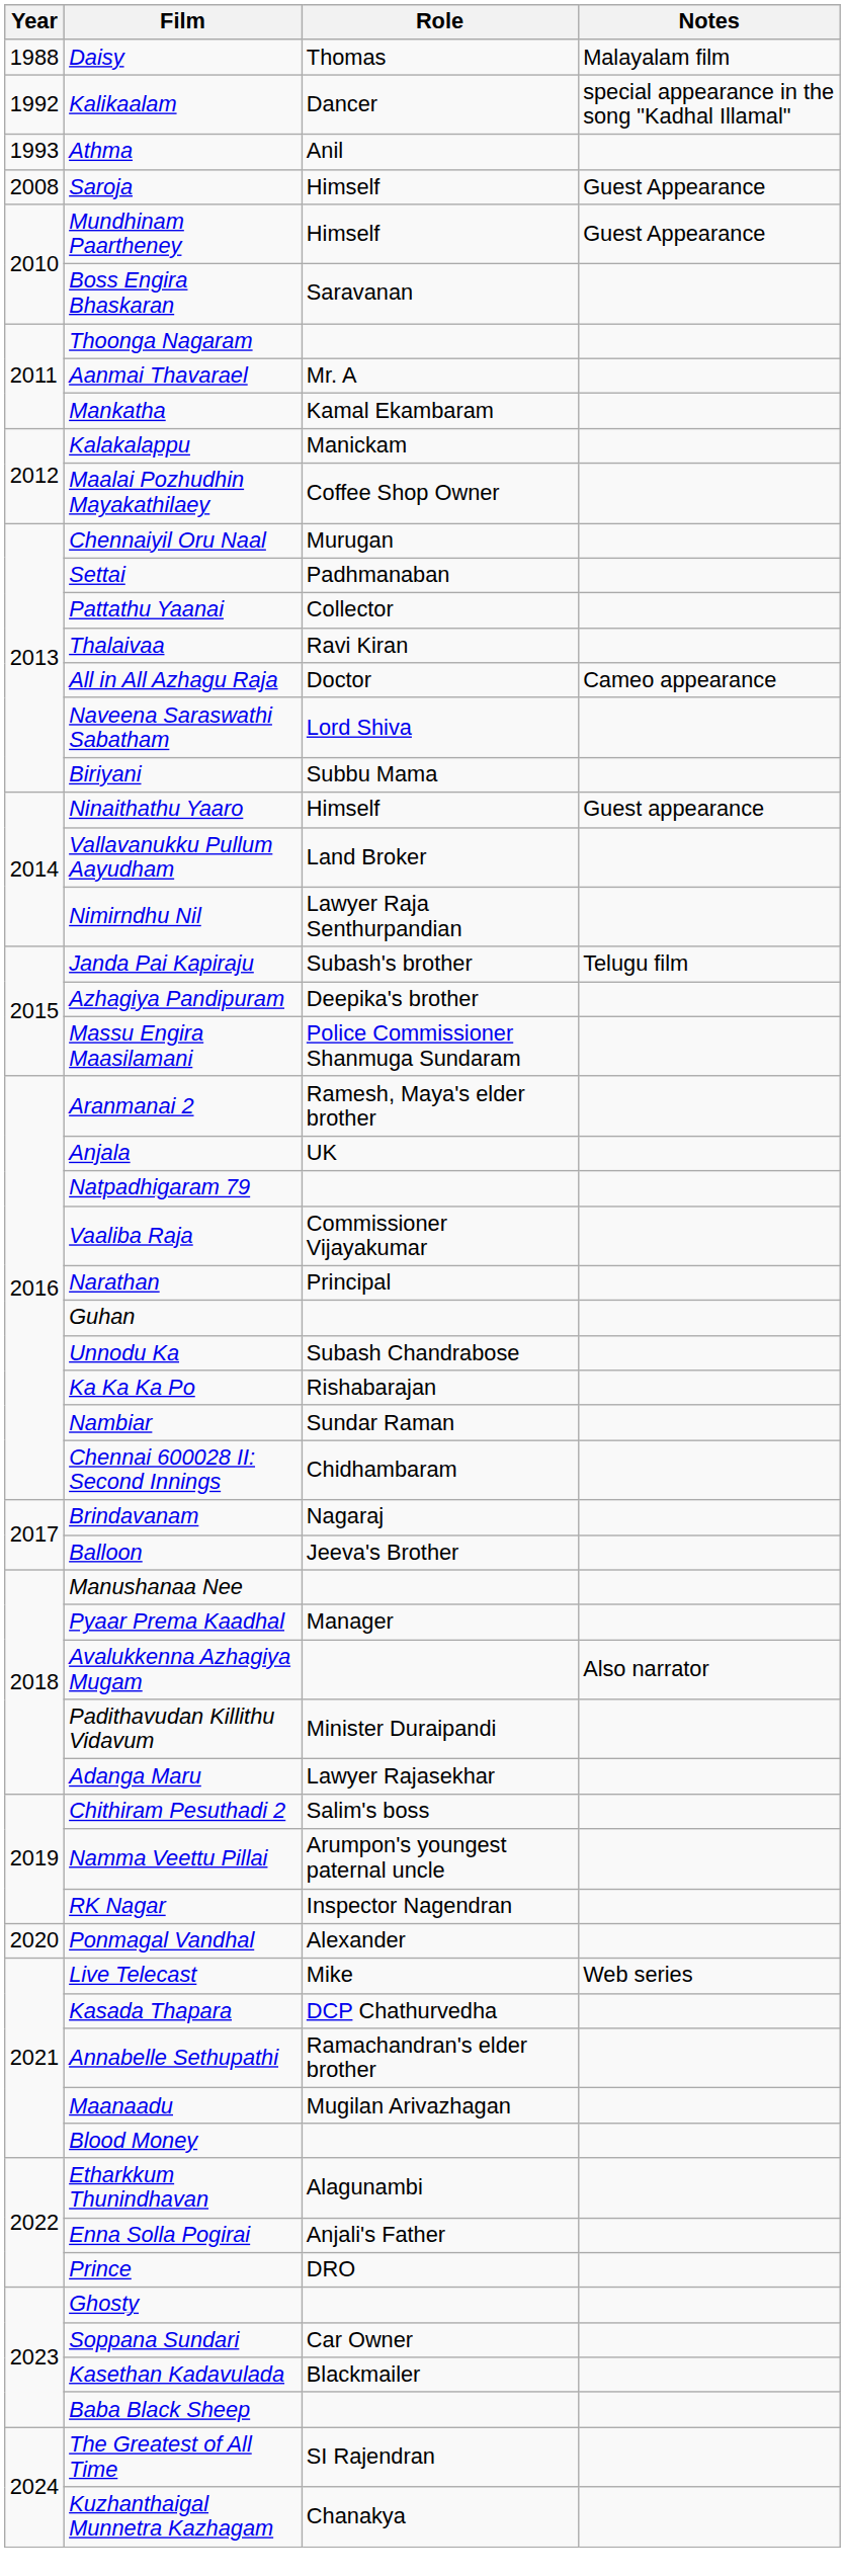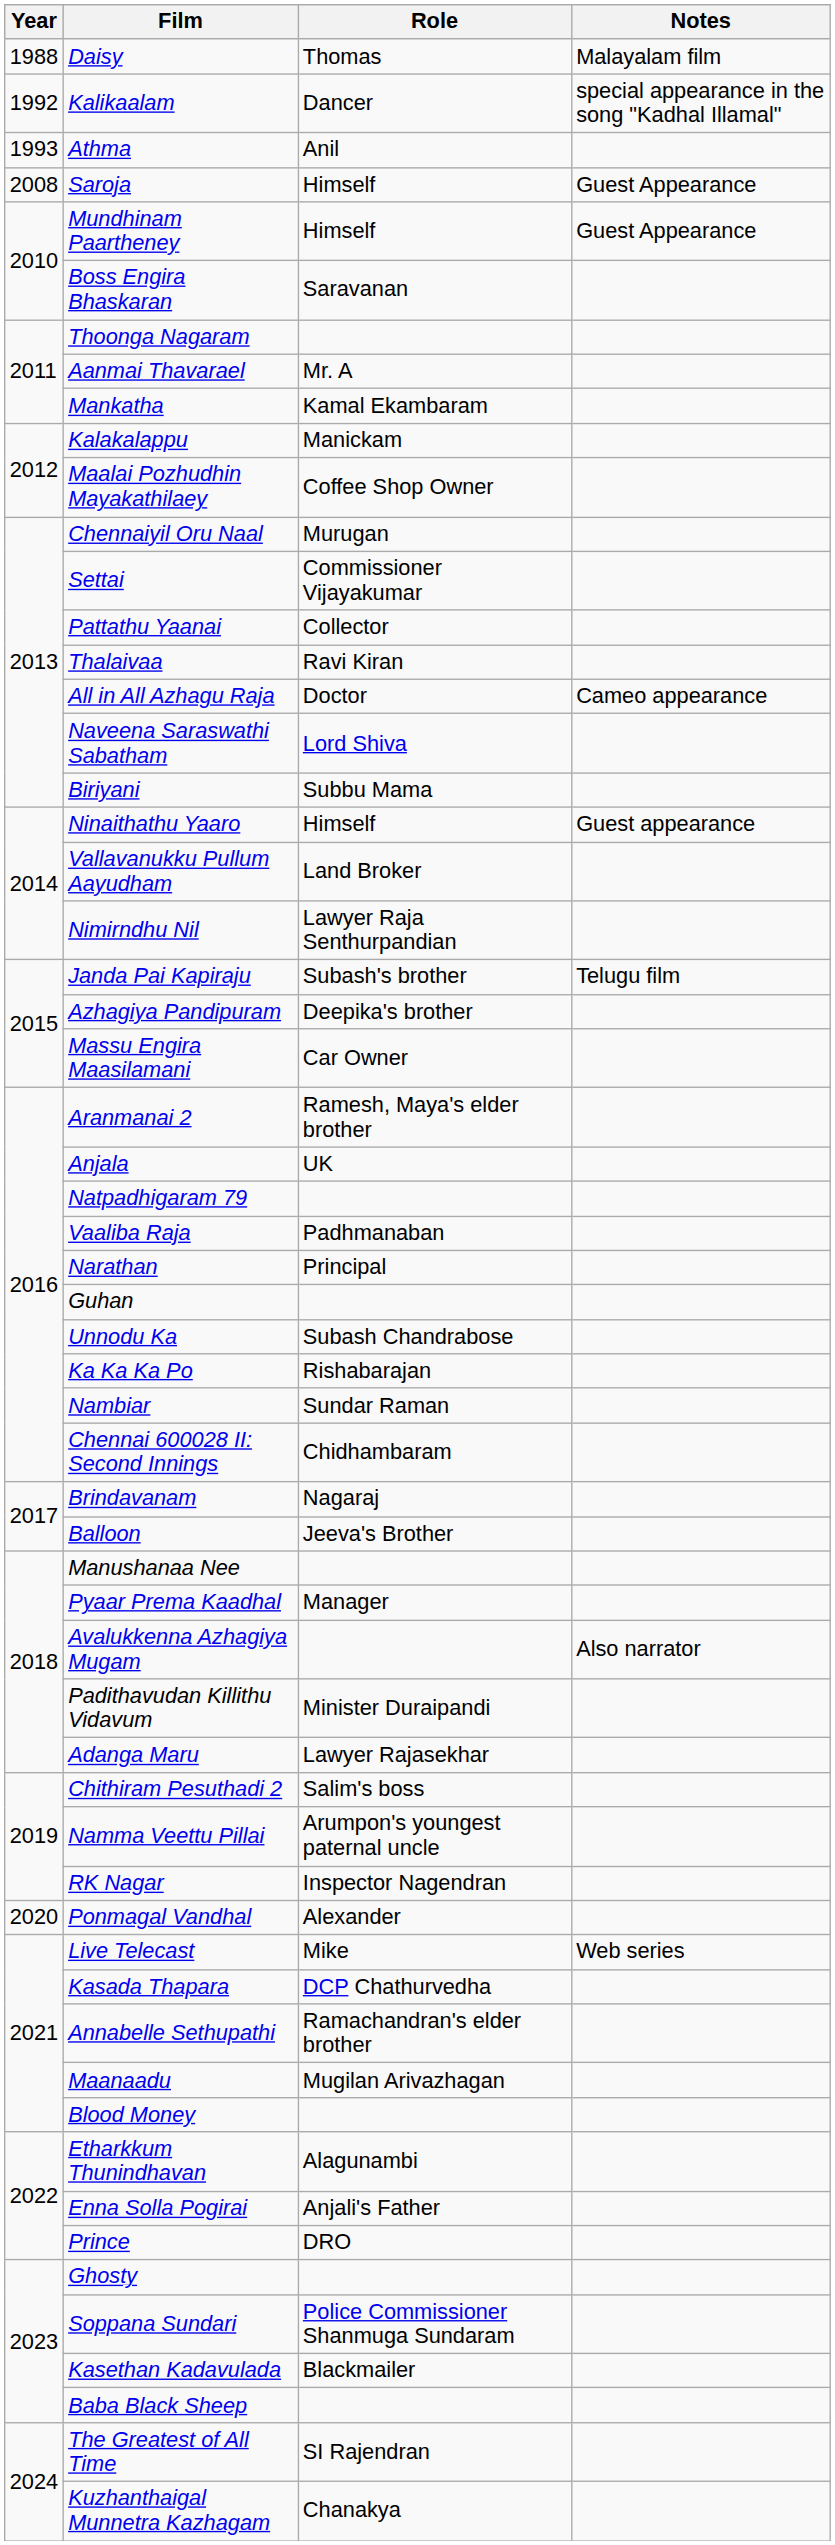 <table class="wikitable">
 <tr style="background:#ccc; text-align:center;">
 <th>Year</th>
 <th>Film</th>
 <th>Role</th>
 <th>Notes</th>
 </tr>
 <tr>
 <td>1988</td>
 <td><em><a href='#'>Daisy</a></em></td>
 <td>Thomas</td>
 <td>Malayalam film</td>
 </tr>
 <tr>
 <td>1992</td>
 <td><em><a href='#'>Kalikaalam</a></em></td>
 <td>Dancer</td>
 <td>special appearance in the song "Kadhal Illamal"</td>
 </tr>
 <tr>
 <td>1993</td>
 <td><em><a href='#'>Athma</a></em></td>
 <td>Anil</td>
 <td></td>
 </tr>
 <tr>
 <td>2008</td>
 <td><em><a href='#'>Saroja</a></em></td>
 <td>Himself</td>
 <td>Guest Appearance</td>
 </tr>
 <tr>
 <td rowspan="2">2010</td>
 <td><em><a href='#'>Mundhinam Paartheney</a></em></td>
 <td>Himself</td>
 <td>Guest Appearance</td>
 </tr>
 <tr>
 <td><em><a href='#'>Boss Engira Bhaskaran</a></em></td>
 <td>Saravanan</td>
 <td></td>
 </tr>
 <tr>
 <td rowspan="3">2011</td>
 <td><em><a href='#'>Thoonga Nagaram</a></em></td>
 <td></td>
 <td></td>
 </tr>
 <tr>
 <td><em><a href='#'>Aanmai Thavarael</a></em></td>
 <td>Mr. A</td>
 <td></td>
 </tr>
 <tr>
 <td><em><a href='#'>Mankatha</a></em></td>
 <td>Kamal Ekambaram</td>
 <td></td>
 </tr>
 <tr>
 <td rowspan="2">2012</td>
 <td><em><a href='#'>Kalakalappu</a></em></td>
 <td>Manickam</td>
 <td></td>
 </tr>
 <tr>
 <td><em><a href='#'>Maalai Pozhudhin Mayakathilaey</a></em></td>
 <td>Coffee Shop Owner</td>
 <td></td>
 </tr>
 <tr>
 <td rowspan="7">2013</td>
 <td><em><a href='#'>Chennaiyil Oru Naal</a></em></td>
 <td>Murugan</td>
 <td></td>
 </tr>
 <tr>
 <td><em><a href='#'>Settai</a></em></td>
-<td>Padhmanaban</td>
+<td>Commissioner Vijayakumar</td>
 <td></td>
 </tr>
 <tr>
 <td><em><a href='#'>Pattathu Yaanai</a></em></td>
 <td>Collector</td>
 <td></td>
 </tr>
 <tr>
 <td><em><a href='#'>Thalaivaa</a></em></td>
 <td>Ravi Kiran</td>
 <td></td>
 </tr>
 <tr>
 <td><em><a href='#'>All in All Azhagu Raja</a></em></td>
 <td>Doctor</td>
 <td>Cameo appearance</td>
 </tr>
 <tr>
 <td><em><a href='#'>Naveena Saraswathi Sabatham</a></em></td>
 <td><a href='#'>Lord Shiva</a></td>
 <td></td>
 </tr>
 <tr>
 <td><em><a href='#'>Biriyani</a></em></td>
 <td>Subbu Mama</td>
 <td></td>
 </tr>
 <tr>
 <td rowspan="3">2014</td>
 <td><em><a href='#'>Ninaithathu Yaaro</a></em></td>
 <td>Himself</td>
 <td>Guest appearance</td>
 </tr>
 <tr>
 <td><em><a href='#'>Vallavanukku Pullum Aayudham</a></em></td>
 <td>Land Broker</td>
 <td></td>
 </tr>
 <tr>
 <td><em><a href='#'>Nimirndhu Nil</a></em></td>
 <td>Lawyer Raja Senthurpandian</td>
 <td></td>
 </tr>
 <tr>
 <td rowspan="3">2015</td>
 <td><em><a href='#'>Janda Pai Kapiraju</a></em></td>
 <td>Subash's brother</td>
 <td>Telugu film</td>
 </tr>
 <tr>
 <td><em><a href='#'>Azhagiya Pandipuram</a></em></td>
 <td>Deepika's brother</td>
 <td></td>
 </tr>
 <tr>
 <td><em><a href='#'>Massu Engira Maasilamani</a></em></td>
-<td><a href='#'>Police Commissioner</a> Shanmuga Sundaram</td>
+<td>Car Owner</td>
 <td></td>
 </tr>
 <tr>
 <td rowspan="10">2016</td>
 <td><em><a href='#'>Aranmanai 2</a></em></td>
 <td>Ramesh, Maya's elder brother</td>
 <td></td>
 </tr>
 <tr>
 <td><em><a href='#'>Anjala</a></em></td>
 <td>UK</td>
 <td></td>
 </tr>
 <tr>
 <td><em><a href='#'>Natpadhigaram 79</a></em></td>
 <td></td>
 <td></td>
 </tr>
 <tr>
 <td><em><a href='#'>Vaaliba Raja</a></em></td>
-<td>Commissioner Vijayakumar</td>
+<td>Padhmanaban</td>
 <td></td>
 </tr>
 <tr>
 <td><em><a href='#'>Narathan</a></em></td>
 <td>Principal</td>
 <td></td>
 </tr>
 <tr>
 <td><em>Guhan</em></td>
 <td></td>
 <td></td>
 </tr>
 <tr>
 <td><em><a href='#'>Unnodu Ka</a></em></td>
 <td>Subash Chandrabose</td>
 <td></td>
 </tr>
 <tr>
 <td><em><a href='#'>Ka Ka Ka Po</a></em></td>
 <td>Rishabarajan</td>
 <td></td>
 </tr>
 <tr>
 <td><em><a href='#'>Nambiar</a></em></td>
 <td>Sundar Raman</td>
 <td></td>
 </tr>
 <tr>
 <td><em><a href='#'>Chennai 600028 II: Second Innings</a></em></td>
 <td>Chidhambaram</td>
 <td></td>
 </tr>
 <tr>
 <td rowspan="2">2017</td>
 <td><em><a href='#'>Brindavanam</a></em></td>
 <td>Nagaraj</td>
 <td></td>
 </tr>
 <tr>
 <td><em><a href='#'>Balloon</a></em></td>
 <td>Jeeva's Brother</td>
 <td></td>
 </tr>
 <tr>
 <td rowspan="5">2018</td>
 <td><em>Manushanaa Nee</em></td>
 <td></td>
 <td></td>
 </tr>
 <tr>
 <td><em><a href='#'>Pyaar Prema Kaadhal</a></em></td>
 <td>Manager</td>
 <td></td>
 </tr>
 <tr>
 <td><em><a href='#'>Avalukkenna Azhagiya Mugam</a></em></td>
 <td></td>
 <td>Also narrator</td>
 </tr>
 <tr>
 <td><em>Padithavudan Killithu Vidavum</em></td>
 <td>Minister Duraipandi</td>
 <td></td>
 </tr>
 <tr>
 <td><em><a href='#'>Adanga Maru</a></em></td>
 <td>Lawyer Rajasekhar</td>
 <td></td>
 </tr>
 <tr>
 <td rowspan="3">2019</td>
 <td><em><a href='#'>Chithiram Pesuthadi 2</a></em></td>
 <td>Salim's boss</td>
 <td></td>
 </tr>
 <tr>
 <td><em><a href='#'>Namma Veettu Pillai</a></em></td>
 <td>Arumpon's youngest paternal uncle</td>
 <td></td>
 </tr>
 <tr>
 <td><em><a href='#'>RK Nagar</a></em></td>
 <td>Inspector Nagendran</td>
 <td></td>
 </tr>
 <tr>
 <td>2020</td>
 <td><em><a href='#'>Ponmagal Vandhal</a></em></td>
 <td>Alexander</td>
 <td></td>
 </tr>
 <tr>
 <td rowspan="5">2021</td>
 <td><em><a href='#'>Live Telecast</a></em></td>
 <td>Mike</td>
 <td>Web series</td>
 </tr>
 <tr>
 <td><em><a href='#'>Kasada Thapara</a></em></td>
 <td><a href='#'>DCP</a> Chathurvedha</td>
 <td></td>
 </tr>
 <tr>
 <td><em><a href='#'>Annabelle Sethupathi</a></em></td>
 <td>Ramachandran's elder brother</td>
 <td></td>
 </tr>
 <tr>
 <td><em><a href='#'>Maanaadu</a></em></td>
 <td>Mugilan Arivazhagan</td>
 <td></td>
 </tr>
 <tr>
 <td><em><a href='#'>Blood Money</a></em></td>
 <td></td>
 <td></td>
 </tr>
 <tr>
 <td rowspan="3">2022</td>
 <td><em><a href='#'>Etharkkum Thunindhavan</a></em></td>
 <td>Alagunambi</td>
 <td></td>
 </tr>
 <tr>
 <td><em><a href='#'>Enna Solla Pogirai</a></em></td>
 <td>Anjali's Father</td>
 <td></td>
 </tr>
 <tr>
 <td><em><a href='#'>Prince</a></em></td>
 <td>DRO</td>
 <td></td>
 </tr>
 <tr>
 <td rowspan="4">2023</td>
 <td><em><a href='#'>Ghosty</a></em></td>
 <td></td>
 <td></td>
 </tr>
 <tr>
 <td><em><a href='#'>Soppana Sundari</a></em></td>
-<td>Car Owner</td>
+<td><a href='#'>Police Commissioner</a> Shanmuga Sundaram</td>
 <td></td>
 </tr>
 <tr>
 <td><em><a href='#'>Kasethan Kadavulada</a></em></td>
 <td>Blackmailer</td>
 <td></td>
 </tr>
 <tr>
 <td><em><a href='#'>Baba Black Sheep</a></em></td>
 <td></td>
 <td></td>
 </tr>
 <tr>
 <td rowspan="2">2024</td>
 <td><em><a href='#'>The Greatest of All Time</a></em></td>
 <td>SI Rajendran</td>
 <td></td>
 </tr>
 <tr>
 <td><em><a href='#'>Kuzhanthaigal Munnetra Kazhagam</a></em></td>
 <td>Chanakya</td>
 <td></td>
 </tr>
 </table>
